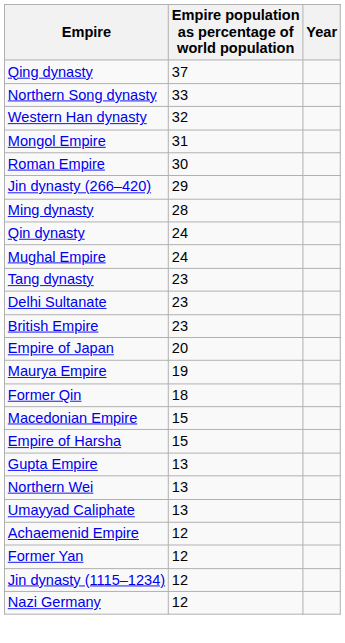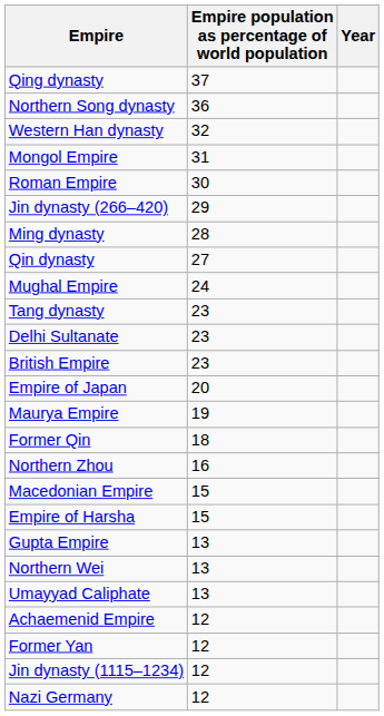 <table class="wikitable sortable sticky-header-multi">
 <tr>
 <th>Empire</th>
 <th>Empire population<br>as percentage of<br>world population</th>
 <th>Year</th>
 </tr>
 <tr>
 <td><a href='#'>Qing dynasty</a></td>
 <td>37</td>
 <td></td>
 </tr>
 <tr>
 <td><a href='#'>Northern Song dynasty</a></td>
-<td>33</td>
+<td>36</td>
 <td></td>
 </tr>
 <tr>
 <td><a href='#'>Western Han dynasty</a></td>
 <td>32</td>
 <td></td>
 </tr>
 <tr>
 <td><a href='#'>Mongol Empire</a></td>
 <td>31</td>
 <td></td>
 </tr>
 <tr>
 <td><a href='#'>Roman Empire</a></td>
 <td>30</td>
 <td></td>
 </tr>
 <tr>
 <td><a href='#'>Jin dynasty (266–420)</a></td>
 <td>29</td>
 <td></td>
 </tr>
 <tr>
 <td><a href='#'>Ming dynasty</a></td>
 <td>28</td>
 <td></td>
 </tr>
 <tr>
 <td><a href='#'>Qin dynasty</a></td>
-<td>24</td>
+<td>27</td>
 <td></td>
 </tr>
 <tr>
 <td><a href='#'>Mughal Empire</a></td>
 <td>24</td>
 <td></td>
 </tr>
 <tr>
 <td><a href='#'>Tang dynasty</a></td>
 <td>23</td>
 <td></td>
 </tr>
 <tr>
 <td><a href='#'>Delhi Sultanate</a></td>
 <td>23</td>
 <td></td>
 </tr>
 <tr>
 <td><a href='#'>British Empire</a></td>
 <td>23</td>
 <td></td>
 </tr>
 <tr>
 <td><a href='#'>Empire of Japan</a></td>
 <td>20</td>
 <td></td>
 </tr>
 <tr>
 <td><a href='#'>Maurya Empire</a></td>
 <td>19</td>
 <td></td>
 </tr>
 <tr>
 <td><a href='#'>Former Qin</a></td>
 <td>18</td>
+<td></td>
+</tr>
+<tr>
+<td><a href='#'>Northern Zhou</a></td>
+<td>16</td>
 <td></td>
 </tr>
 <tr>
 <td><a href='#'>Macedonian Empire</a></td>
 <td>15</td>
 <td></td>
 </tr>
 <tr>
 <td><a href='#'>Empire of Harsha</a></td>
 <td>15</td>
 <td></td>
 </tr>
 <tr>
 <td><a href='#'>Gupta Empire</a></td>
 <td>13</td>
 <td></td>
 </tr>
 <tr>
 <td><a href='#'>Northern Wei</a></td>
 <td>13</td>
 <td></td>
 </tr>
 <tr>
 <td><a href='#'>Umayyad Caliphate</a></td>
 <td>13</td>
 <td></td>
 </tr>
 <tr>
 <td><a href='#'>Achaemenid Empire</a></td>
 <td>12</td>
 <td></td>
 </tr>
 <tr>
 <td><a href='#'>Former Yan</a></td>
 <td>12</td>
 <td></td>
 </tr>
 <tr>
 <td><a href='#'>Jin dynasty (1115–1234)</a></td>
 <td>12</td>
 <td></td>
 </tr>
 <tr>
 <td><a href='#'>Nazi Germany</a></td>
 <td>12</td>
 <td></td>
 </tr>
 </table>
